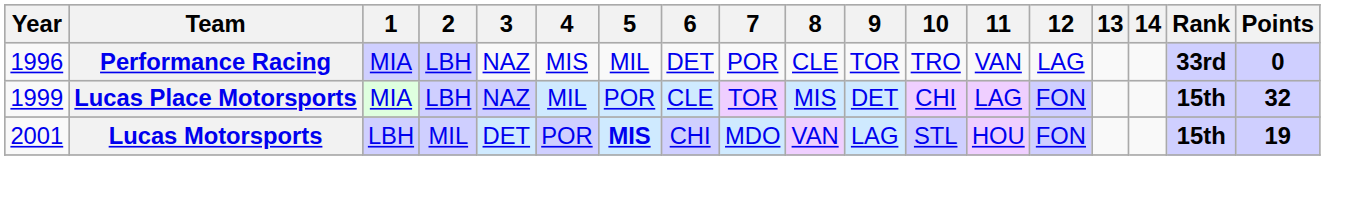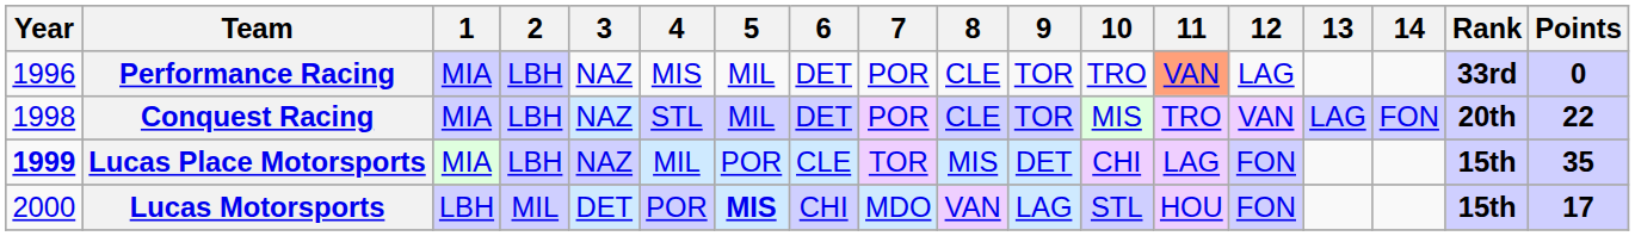 <table class="wikitable" style="text-align:center; font-size:90%">
 <tr>
 <th>Year</th>
 <th>Team</th>
 <th>1</th>
 <th>2</th>
 <th>3</th>
 <th>4</th>
 <th>5</th>
 <th>6</th>
 <th>7</th>
 <th>8</th>
 <th>9</th>
 <th>10</th>
 <th>11</th>
 <th>12</th>
 <th>13</th>
 <th>14</th>
 <th>Rank</th>
 <th>Points</th>
 </tr>
 <tr>
 <td><a href='#'>1996</a></td>
 <th><a href='#'>Performance Racing</a></th>
 <td style="background:#CFCFFF;"><a href='#'>MIA</a><br></td>
 <td style="background:#CFCFFF;"><a href='#'>LBH</a><br></td>
 <td><a href='#'>NAZ</a></td>
 <td><a href='#'>MIS</a></td>
 <td><a href='#'>MIL</a></td>
 <td><a href='#'>DET</a></td>
 <td><a href='#'>POR</a></td>
 <td><a href='#'>CLE</a></td>
 <td><a href='#'>TOR</a></td>
 <td><a href='#'>TRO</a></td>
-<td><a href='#'>VAN</a></td>
+<td style="background: lightsalmon;"><a href='#'>VAN</a></td>
 <td><a href='#'>LAG</a></td>
 <td></td>
 <td></td>
 <td style="background:#CFCFFF;"><strong>33rd</strong></td>
 <td style="background:#CFCFFF;"><strong>0</strong></td>
 </tr>
 <tr>
-<td><a href='#'>1999</a></td>
+<td><a href='#'>1998</a></td>
+<th><a href='#'>Conquest Racing</a></th>
+<td style="background:#CFCFFF;"><a href='#'>MIA</a><br></td>
+<td style="background:#CFCFFF;"><a href='#'>LBH</a><br></td>
+<td style="background:#CFEAFF;"><a href='#'>NAZ</a><br></td>
+<td style="background:#CFCFFF;"><a href='#'>STL</a><br></td>
+<td style="background:#CFCFFF;"><a href='#'>MIL</a><br></td>
+<td style="background:#CFCFFF;"><a href='#'>DET</a><br></td>
+<td style="background:#EFCFFF;"><a href='#'>POR</a><br></td>
+<td style="background:#CFCFFF;"><a href='#'>CLE</a><br></td>
+<td style="background:#CFCFFF;"><a href='#'>TOR</a><br></td>
+<td style="background:#DFFFDF;"><a href='#'>MIS</a><br></td>
+<td style="background:#EFCFFF;"><a href='#'>TRO</a><br></td>
+<td style="background:#EFCFFF;"><a href='#'>VAN</a><br></td>
+<td style="background:#CFCFFF;"><a href='#'>LAG</a><br></td>
+<td style="background:#CFCFFF;"><a href='#'>FON</a><br></td>
+<td style="background:#CFCFFF;"><strong>20th</strong></td>
+<td style="background:#CFCFFF;"><strong>22</strong></td>
+</tr>
+<tr>
+<td><strong><a href='#'>1999</a></strong></td>
 <th><a href='#'>Lucas Place Motorsports</a></th>
 <td style="background:#DFFFDF;"><a href='#'>MIA</a><br></td>
 <td style="background:#CFCFFF;"><a href='#'>LBH</a><br></td>
 <td style="background:#CFCFFF;"><a href='#'>NAZ</a><br></td>
 <td style="background:#CFEAFF;"><a href='#'>MIL</a><br></td>
 <td style="background:#CFEAFF;"><a href='#'>POR</a><br></td>
 <td style="background:#CFEAFF;"><a href='#'>CLE</a><br></td>
 <td style="background:#EFCFFF;"><a href='#'>TOR</a><br></td>
 <td style="background:#CFEAFF;"><a href='#'>MIS</a><br></td>
 <td style="background:#CFEAFF;"><a href='#'>DET</a><br></td>
 <td style="background:#EFCFFF;"><a href='#'>CHI</a><br></td>
 <td style="background:#EFCFFF;"><a href='#'>LAG</a><br></td>
 <td style="background:#CFCFFF;"><a href='#'>FON</a><br></td>
 <td></td>
 <td></td>
 <td style="background:#CFCFFF;"><strong>15th</strong></td>
-<td style="background:#CFCFFF;"><strong>32</strong></td>
+<td style="background:#CFCFFF;"><strong>35</strong></td>
 </tr>
 <tr>
-<td><a href='#'>2001</a></td>
+<td><a href='#'>2000</a></td>
 <th><a href='#'>Lucas Motorsports</a></th>
 <td style="background:#CFCFFF;"><a href='#'>LBH</a><br></td>
 <td style="background:#CFCFFF;"><a href='#'>MIL</a><br></td>
 <td style="background:#CFEAFF;"><a href='#'>DET</a><br></td>
 <td style="background:#CFCFFF;"><a href='#'>POR</a><br></td>
 <td style="background:#CFEAFF;"><strong><a href='#'>MIS</a><br></strong></td>
 <td style="background:#CFCFFF;"><a href='#'>CHI</a><br></td>
 <td style="background:#CFEAFF;"><a href='#'>MDO</a><br></td>
 <td style="background:#EFCFFF;"><a href='#'>VAN</a><br></td>
 <td style="background:#CFEAFF;"><a href='#'>LAG</a><br></td>
 <td style="background:#CFCFFF;"><a href='#'>STL</a><br></td>
 <td style="background:#EFCFFF;"><a href='#'>HOU</a><br></td>
 <td style="background:#CFCFFF;"><a href='#'>FON</a><br></td>
 <td></td>
 <td></td>
 <td style="background:#CFCFFF;"><strong>15th</strong></td>
-<td style="background:#CFCFFF;"><strong>19</strong></td>
+<td style="background:#CFCFFF;"><strong>17</strong></td>
 </tr>
 </table>
